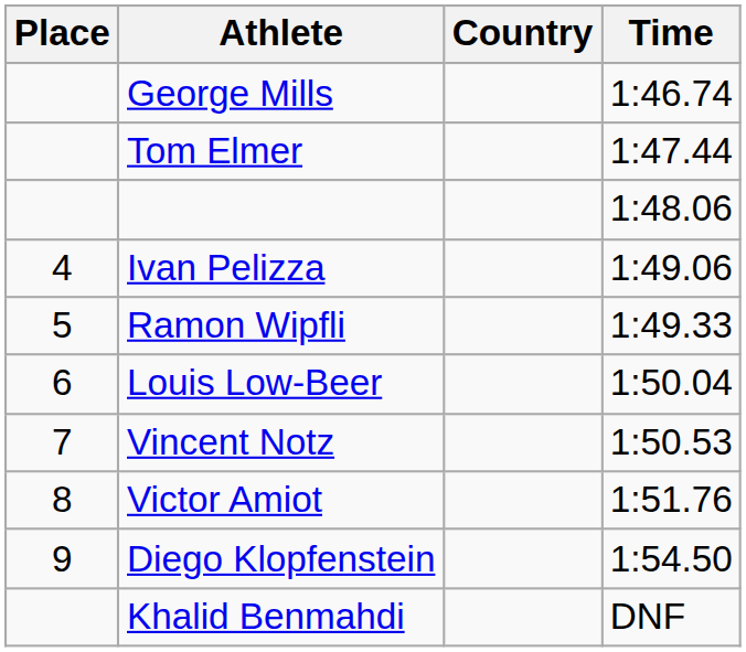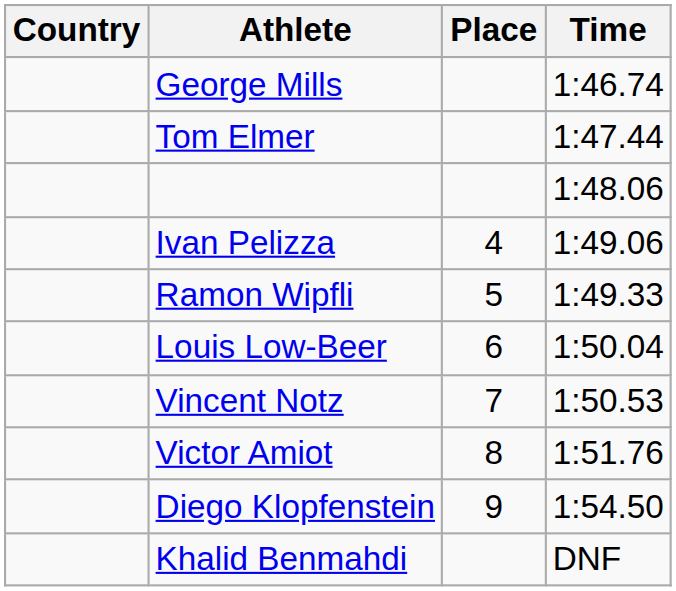 <table class="wikitable">
 <tr>
+<th>Country</th>
+<th>Athlete</th>
 <th>Place</th>
-<th>Athlete</th>
-<th>Country</th>
 <th>Time</th>
 </tr>
 <tr>
+<td></td>
+<td><a href='#'>George Mills</a></td>
 <td align=center></td>
-<td><a href='#'>George Mills</a></td>
-<td></td>
 <td>1:46.74</td>
 </tr>
 <tr>
+<td></td>
+<td><a href='#'>Tom Elmer</a></td>
 <td align=center></td>
-<td><a href='#'>Tom Elmer</a></td>
-<td></td>
 <td>1:47.44</td>
 </tr>
 <tr>
-<td align=center></td>
 <td></td>
 <td></td>
+<td align=center></td>
 <td>1:48.06</td>
 </tr>
 <tr>
+<td></td>
+<td><a href='#'>Ivan Pelizza</a></td>
 <td align=center>4</td>
-<td><a href='#'>Ivan Pelizza</a></td>
-<td></td>
 <td>1:49.06</td>
 </tr>
 <tr>
+<td></td>
+<td><a href='#'>Ramon Wipfli</a></td>
 <td align=center>5</td>
-<td><a href='#'>Ramon Wipfli</a></td>
-<td></td>
 <td>1:49.33</td>
 </tr>
 <tr>
+<td></td>
+<td><a href='#'>Louis Low-Beer</a></td>
 <td align=center>6</td>
-<td><a href='#'>Louis Low-Beer</a></td>
-<td></td>
 <td>1:50.04</td>
 </tr>
 <tr>
+<td></td>
+<td><a href='#'>Vincent Notz</a></td>
 <td align=center>7</td>
-<td><a href='#'>Vincent Notz</a></td>
-<td></td>
 <td>1:50.53</td>
 </tr>
 <tr>
+<td></td>
+<td><a href='#'>Victor Amiot</a></td>
 <td align=center>8</td>
-<td><a href='#'>Victor Amiot</a></td>
-<td></td>
 <td>1:51.76</td>
 </tr>
 <tr>
+<td></td>
+<td><a href='#'>Diego Klopfenstein</a></td>
 <td align=center>9</td>
-<td><a href='#'>Diego Klopfenstein</a></td>
-<td></td>
 <td>1:54.50</td>
 </tr>
 <tr>
+<td></td>
+<td><a href='#'>Khalid Benmahdi</a></td>
 <td align=center></td>
-<td><a href='#'>Khalid Benmahdi</a></td>
-<td></td>
 <td>DNF</td>
 </tr>
 </table>
